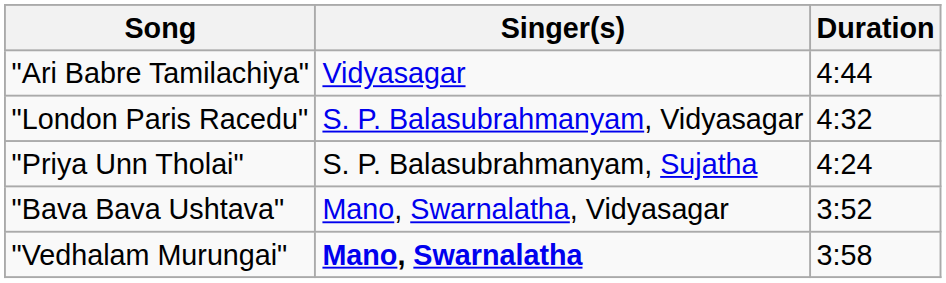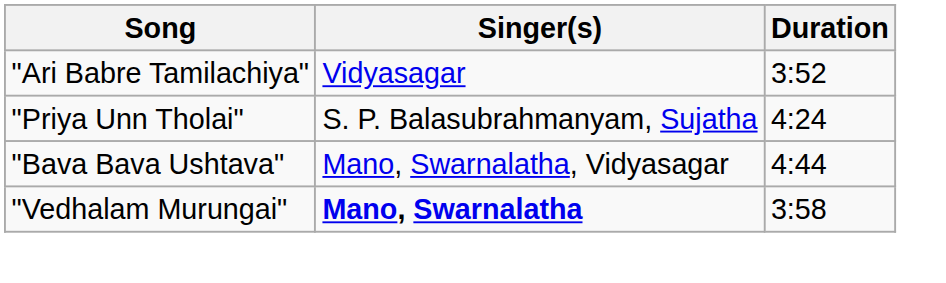 <table class="wikitable" style="font-size:95%;">
 <tr>
 <th>Song</th>
 <th>Singer(s)</th>
 <th>Duration</th>
 </tr>
 <tr>
 <td>"Ari Babre Tamilachiya"</td>
 <td><a href='#'>Vidyasagar</a></td>
-<td>4:44</td>
-</tr>
-<tr>
-<td>"London Paris Racedu"</td>
-<td><a href='#'>S. P. Balasubrahmanyam</a>, Vidyasagar</td>
-<td>4:32</td>
+<td>3:52</td>
 </tr>
 <tr>
 <td>"Priya Unn Tholai"</td>
 <td>S. P. Balasubrahmanyam, <a href='#'>Sujatha</a></td>
 <td>4:24</td>
 </tr>
 <tr>
 <td>"Bava Bava Ushtava"</td>
 <td><a href='#'>Mano</a>, <a href='#'>Swarnalatha</a>, Vidyasagar</td>
-<td>3:52</td>
+<td>4:44</td>
 </tr>
 <tr>
 <td>"Vedhalam Murungai"</td>
 <td><strong><a href='#'>Mano</a>, <a href='#'>Swarnalatha</a></strong></td>
 <td>3:58</td>
 </tr>
 </table>
